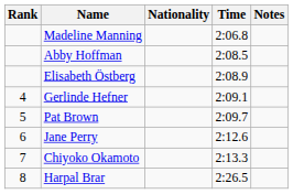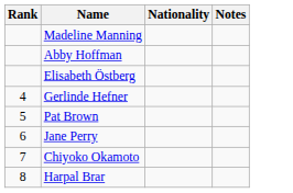 <table class="wikitable sortable" style="text-align:center">
 <tr>
 <th>Rank</th>
 <th>Name</th>
 <th>Nationality</th>
-<th>Time</th>
 <th>Notes</th>
 </tr>
 <tr>
 <td></td>
 <td align=left><a href='#'>Madeline Manning</a></td>
 <td align=left></td>
-<td>2:06.8</td>
 <td></td>
 </tr>
 <tr>
 <td></td>
 <td align=left><a href='#'>Abby Hoffman</a></td>
 <td align=left></td>
-<td>2:08.5</td>
 <td></td>
 </tr>
 <tr>
 <td></td>
 <td align=left><a href='#'>Elisabeth Östberg</a></td>
 <td align=left></td>
-<td>2:08.9</td>
 <td></td>
 </tr>
 <tr>
 <td>4</td>
 <td align=left><a href='#'>Gerlinde Hefner</a></td>
 <td align=left></td>
-<td>2:09.1</td>
 <td></td>
 </tr>
 <tr>
 <td>5</td>
 <td align=left><a href='#'>Pat Brown</a></td>
 <td align=left></td>
-<td>2:09.7</td>
 <td></td>
 </tr>
 <tr>
 <td>6</td>
 <td align=left><a href='#'>Jane Perry</a></td>
 <td align=left></td>
-<td>2:12.6</td>
 <td></td>
 </tr>
 <tr>
 <td>7</td>
 <td align=left><a href='#'>Chiyoko Okamoto</a></td>
 <td align=left></td>
-<td>2:13.3</td>
 <td></td>
 </tr>
 <tr>
 <td>8</td>
 <td align=left><a href='#'>Harpal Brar</a></td>
 <td align=left></td>
-<td>2:26.5</td>
 <td></td>
 </tr>
 </table>
